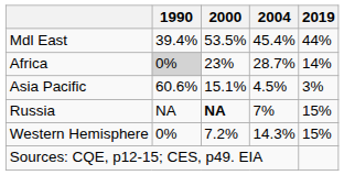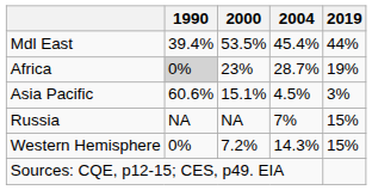 <table class="wikitable" align="right">
 <tr>
 <th></th>
 <th>1990</th>
 <th>2000</th>
 <th>2004</th>
 <th>2019</th>
 </tr>
 <tr>
 <td>Mdl East</td>
 <td>39.4%</td>
 <td>53.5%</td>
 <td>45.4%</td>
 <td>44%</td>
 </tr>
 <tr>
 <td>Africa</td>
 <td style="background: lightgrey;">0%</td>
 <td>23%</td>
 <td>28.7%</td>
-<td>14%</td>
+<td>19%</td>
 </tr>
 <tr>
 <td>Asia Pacific</td>
 <td>60.6%</td>
 <td>15.1%</td>
 <td>4.5%</td>
 <td>3%</td>
 </tr>
 <tr>
 <td>Russia</td>
 <td>NA</td>
-<td><strong>NA</strong></td>
+<td>NA</td>
 <td>7%</td>
 <td>15%</td>
 </tr>
 <tr>
 <td>Western Hemisphere</td>
 <td>0%</td>
 <td>7.2%</td>
 <td>14.3%</td>
 <td>15%</td>
 </tr>
 <tr>
 <td colspan="4">Sources: CQE, p12-15; CES, p49. EIA</td>
 </tr>
 </table>
